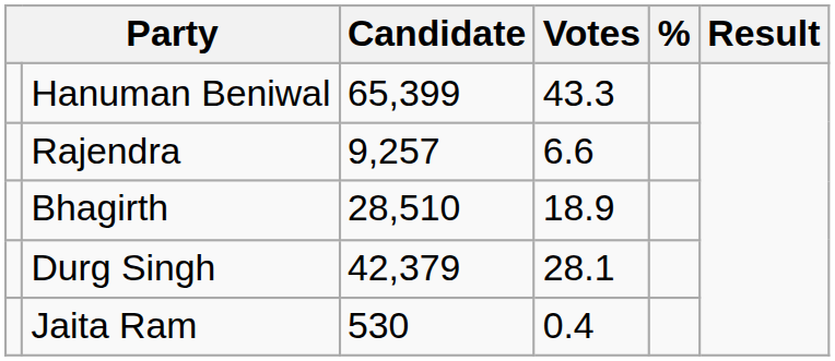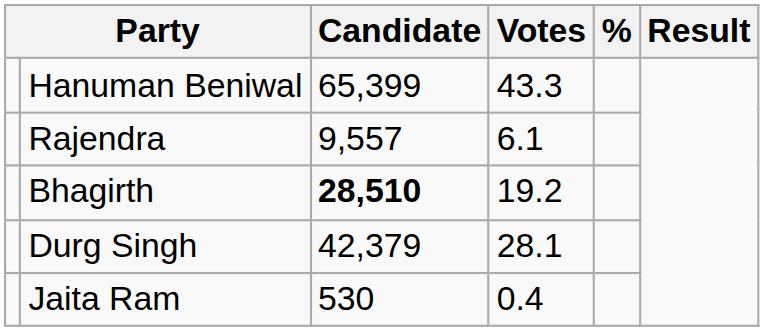 <table class="wikitable">
 <tr>
 <th colspan=2>Party</th>
 <th>Candidate</th>
 <th>Votes</th>
 <th>%</th>
 <th>Result</th>
 </tr>
 <tr>
 <td></td>
 <td>Hanuman Beniwal</td>
 <td>65,399</td>
 <td>43.3</td>
 <td></td>
 </tr>
 <tr>
 <td></td>
 <td>Rajendra</td>
-<td>9,257</td>
-<td>6.6</td>
+<td>9,557</td>
+<td>6.1</td>
 <td></td>
 </tr>
 <tr>
 <td></td>
 <td>Bhagirth</td>
-<td>28,510</td>
-<td>18.9</td>
+<td><strong>28,510</strong></td>
+<td>19.2</td>
 <td></td>
 </tr>
 <tr>
 <td></td>
 <td>Durg Singh</td>
 <td>42,379</td>
 <td>28.1</td>
 <td></td>
 </tr>
 <tr>
 <td></td>
 <td>Jaita Ram</td>
 <td>530</td>
 <td>0.4</td>
 <td></td>
 </tr>
 </table>
